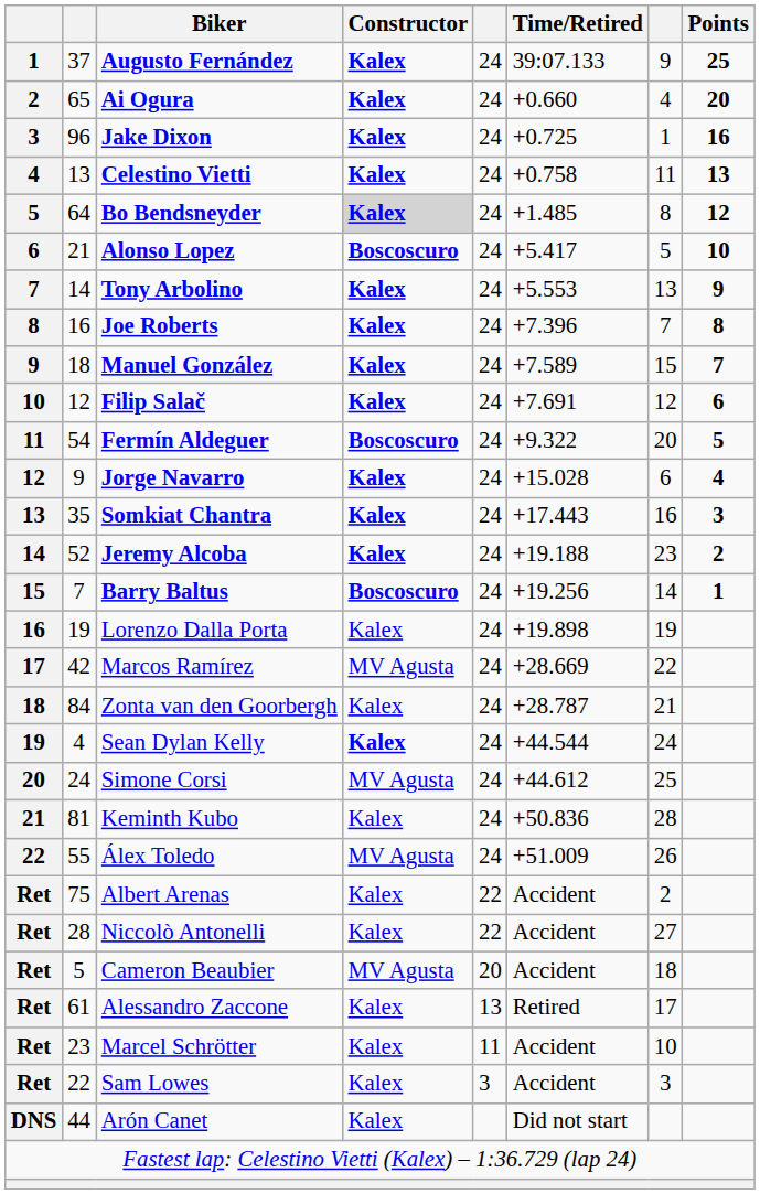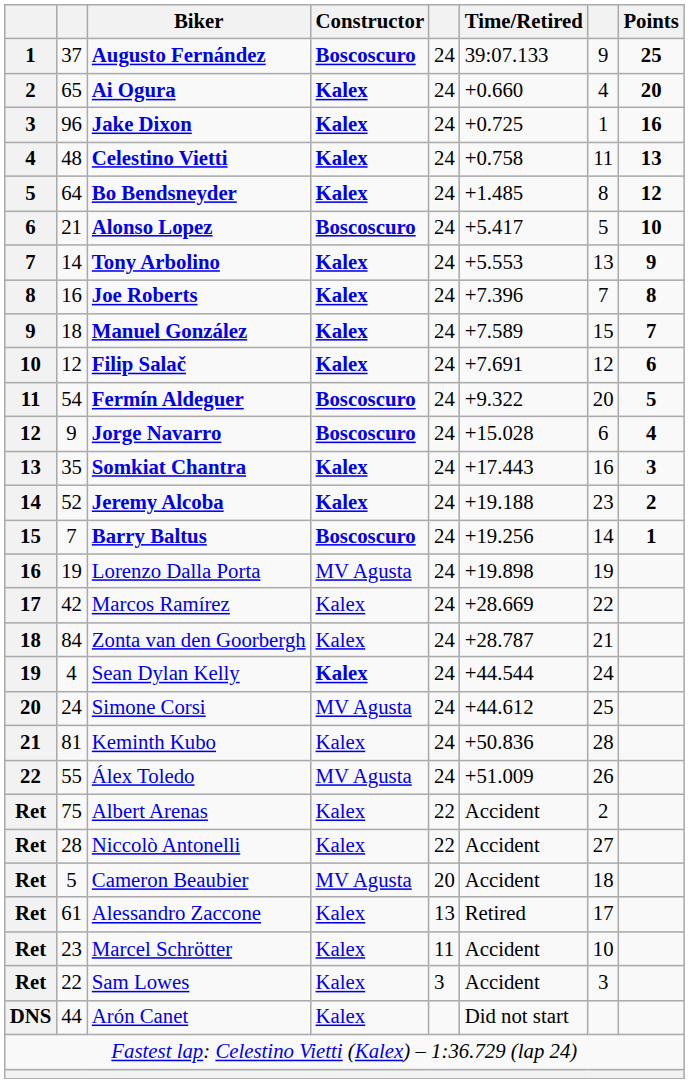 <table class="wikitable sortable" style="font-size: 85%;">
 <tr>
 <th scope="col"></th>
 <th scope="col"></th>
 <th scope="col">Biker</th>
 <th scope="col">Constructor</th>
 <th scope="col" class="unsortable"></th>
 <th scope="col" class="unsortable">Time/Retired</th>
 <th scope="col"></th>
 <th scope="col">Points</th>
 </tr>
 <tr>
 <th scope="row">1</th>
 <td align="center">37</td>
 <td> <strong><a href='#'>Augusto Fernández</a></strong></td>
-<td><strong><a href='#'>Kalex</a></strong></td>
+<td><strong><a href='#'>Boscoscuro</a></strong></td>
 <td>24</td>
 <td>39:07.133</td>
 <td align="center">9</td>
 <td align="center"><strong>25</strong></td>
 </tr>
 <tr>
 <th scope="row">2</th>
 <td align="center">65</td>
 <td> <strong><a href='#'>Ai Ogura</a></strong></td>
 <td><strong><a href='#'>Kalex</a></strong></td>
 <td>24</td>
 <td>+0.660</td>
 <td align="center">4</td>
 <td align="center"><strong>20</strong></td>
 </tr>
 <tr>
 <th scope="row">3</th>
 <td align="center">96</td>
 <td> <strong><a href='#'>Jake Dixon</a></strong></td>
 <td><strong><a href='#'>Kalex</a></strong></td>
 <td>24</td>
 <td>+0.725</td>
 <td align="center">1</td>
 <td align="center"><strong>16</strong></td>
 </tr>
 <tr>
 <th scope="row">4</th>
-<td align="center">13</td>
+<td align="center">48</td>
 <td> <strong><a href='#'>Celestino Vietti</a></strong></td>
 <td><strong><a href='#'>Kalex</a></strong></td>
 <td>24</td>
 <td>+0.758</td>
 <td align="center">11</td>
 <td align="center"><strong>13</strong></td>
 </tr>
 <tr>
 <th scope="row">5</th>
 <td align="center">64</td>
 <td> <strong><a href='#'>Bo Bendsneyder</a></strong></td>
-<td style="background: lightgrey;"><strong><a href='#'>Kalex</a></strong></td>
+<td><strong><a href='#'>Kalex</a></strong></td>
 <td>24</td>
 <td>+1.485</td>
 <td align="center">8</td>
 <td align="center"><strong>12</strong></td>
 </tr>
 <tr>
 <th scope="row">6</th>
 <td align="center">21</td>
 <td> <strong><a href='#'>Alonso Lopez</a></strong></td>
 <td><strong><a href='#'>Boscoscuro</a></strong></td>
 <td>24</td>
 <td>+5.417</td>
 <td align="center">5</td>
 <td align="center"><strong>10</strong></td>
 </tr>
 <tr>
 <th scope="row">7</th>
 <td align="center">14</td>
 <td> <strong><a href='#'>Tony Arbolino</a></strong></td>
 <td><strong><a href='#'>Kalex</a></strong></td>
 <td>24</td>
 <td>+5.553</td>
 <td align="center">13</td>
 <td align="center"><strong>9</strong></td>
 </tr>
 <tr>
 <th scope="row">8</th>
 <td align="center">16</td>
 <td> <strong><a href='#'>Joe Roberts</a></strong></td>
 <td><strong><a href='#'>Kalex</a></strong></td>
 <td>24</td>
 <td>+7.396</td>
 <td align="center">7</td>
 <td align="center"><strong>8</strong></td>
 </tr>
 <tr>
 <th scope="row">9</th>
 <td align="center">18</td>
 <td> <strong><a href='#'>Manuel González</a></strong></td>
 <td><strong><a href='#'>Kalex</a></strong></td>
 <td>24</td>
 <td>+7.589</td>
 <td align="center">15</td>
 <td align="center"><strong>7</strong></td>
 </tr>
 <tr>
 <th scope="row">10</th>
 <td align="center">12</td>
 <td> <strong><a href='#'>Filip Salač</a></strong></td>
 <td><strong><a href='#'>Kalex</a></strong></td>
 <td>24</td>
 <td>+7.691</td>
 <td align="center">12</td>
 <td align="center"><strong>6</strong></td>
 </tr>
 <tr>
 <th scope="row">11</th>
 <td align="center">54</td>
 <td> <strong><a href='#'>Fermín Aldeguer</a></strong></td>
 <td><strong><a href='#'>Boscoscuro</a></strong></td>
 <td>24</td>
 <td>+9.322</td>
 <td align="center">20</td>
 <td align="center"><strong>5</strong></td>
 </tr>
 <tr>
 <th scope="row">12</th>
 <td align="center">9</td>
 <td> <strong><a href='#'>Jorge Navarro</a></strong></td>
-<td><strong><a href='#'>Kalex</a></strong></td>
+<td><strong><a href='#'>Boscoscuro</a></strong></td>
 <td>24</td>
 <td>+15.028</td>
 <td align="center">6</td>
 <td align="center"><strong>4</strong></td>
 </tr>
 <tr>
 <th scope="row">13</th>
 <td align="center">35</td>
 <td> <strong><a href='#'>Somkiat Chantra</a></strong></td>
 <td><strong><a href='#'>Kalex</a></strong></td>
 <td>24</td>
 <td>+17.443</td>
 <td align="center">16</td>
 <td align="center"><strong>3</strong></td>
 </tr>
 <tr>
 <th scope="row">14</th>
 <td align="center">52</td>
 <td> <strong><a href='#'>Jeremy Alcoba</a></strong></td>
 <td><strong><a href='#'>Kalex</a></strong></td>
 <td>24</td>
 <td>+19.188</td>
 <td align="center">23</td>
 <td align="center"><strong>2</strong></td>
 </tr>
 <tr>
 <th scope="row">15</th>
 <td align="center">7</td>
 <td> <strong><a href='#'>Barry Baltus</a></strong></td>
 <td><strong><a href='#'>Boscoscuro</a></strong></td>
 <td>24</td>
 <td>+19.256</td>
 <td align="center">14</td>
 <td align="center"><strong>1</strong></td>
 </tr>
 <tr>
 <th scope="row">16</th>
 <td align="center">19</td>
 <td> <a href='#'>Lorenzo Dalla Porta</a></td>
-<td><a href='#'>Kalex</a></td>
+<td><a href='#'>MV Agusta</a></td>
 <td>24</td>
 <td>+19.898</td>
 <td align="center">19</td>
 <td align="center"></td>
 </tr>
 <tr>
 <th scope="row">17</th>
 <td align="center">42</td>
 <td> <a href='#'>Marcos Ramírez</a></td>
-<td><a href='#'>MV Agusta</a></td>
+<td><a href='#'>Kalex</a></td>
 <td>24</td>
 <td>+28.669</td>
 <td align="center">22</td>
 <td align="center"></td>
 </tr>
 <tr>
 <th scope="row">18</th>
 <td align="center">84</td>
 <td> <a href='#'>Zonta van den Goorbergh</a></td>
 <td><a href='#'>Kalex</a></td>
 <td>24</td>
 <td>+28.787</td>
 <td align="center">21</td>
 <td align="center"></td>
 </tr>
 <tr>
 <th scope="row">19</th>
 <td align="center">4</td>
 <td> <a href='#'>Sean Dylan Kelly</a></td>
 <td><strong><a href='#'>Kalex</a></strong></td>
 <td>24</td>
 <td>+44.544</td>
 <td align="center">24</td>
 <td align="center"></td>
 </tr>
 <tr>
 <th scope="row">20</th>
 <td align="center">24</td>
 <td> <a href='#'>Simone Corsi</a></td>
 <td><a href='#'>MV Agusta</a></td>
 <td>24</td>
 <td>+44.612</td>
 <td align="center">25</td>
 <td align="center"></td>
 </tr>
 <tr>
 <th scope="row">21</th>
 <td align="center">81</td>
 <td> <a href='#'>Keminth Kubo</a></td>
 <td><a href='#'>Kalex</a></td>
 <td>24</td>
 <td>+50.836</td>
 <td align="center">28</td>
 <td align="center"></td>
 </tr>
 <tr>
 <th scope="row">22</th>
 <td align="center">55</td>
 <td> <a href='#'>Álex Toledo</a></td>
 <td><a href='#'>MV Agusta</a></td>
 <td>24</td>
 <td>+51.009</td>
 <td align="center">26</td>
 <td align="center"></td>
 </tr>
 <tr>
 <th scope="row">Ret</th>
 <td align="center">75</td>
 <td> <a href='#'>Albert Arenas</a></td>
 <td><a href='#'>Kalex</a></td>
 <td>22</td>
 <td>Accident</td>
 <td align="center">2</td>
 <td></td>
 </tr>
 <tr>
 <th scope="row">Ret</th>
 <td align="center">28</td>
 <td> <a href='#'>Niccolò Antonelli</a></td>
 <td><a href='#'>Kalex</a></td>
 <td>22</td>
 <td>Accident</td>
 <td align="center">27</td>
 <td align="center"></td>
 </tr>
 <tr>
 <th scope="row">Ret</th>
 <td align="center">5</td>
 <td> <a href='#'>Cameron Beaubier</a></td>
 <td><a href='#'>MV Agusta</a></td>
 <td>20</td>
 <td>Accident</td>
 <td align="center">18</td>
 <td></td>
 </tr>
 <tr>
 <th scope="row">Ret</th>
 <td align="center">61</td>
 <td> <a href='#'>Alessandro Zaccone</a></td>
 <td><a href='#'>Kalex</a></td>
 <td>13</td>
 <td>Retired</td>
 <td align="center">17</td>
 <td align="center"></td>
 </tr>
 <tr>
 <th scope="row">Ret</th>
 <td align="center">23</td>
 <td> <a href='#'>Marcel Schrötter</a></td>
 <td><a href='#'>Kalex</a></td>
 <td>11</td>
 <td>Accident</td>
 <td align="center">10</td>
 <td></td>
 </tr>
 <tr>
 <th scope="row">Ret</th>
 <td align="center">22</td>
 <td> <a href='#'>Sam Lowes</a></td>
 <td><a href='#'>Kalex</a></td>
 <td>3</td>
 <td>Accident</td>
 <td align="center">3</td>
 <td></td>
 </tr>
 <tr>
 <th scope="row">DNS</th>
 <td align="center">44</td>
 <td> <a href='#'>Arón Canet</a></td>
 <td><a href='#'>Kalex</a></td>
 <td></td>
 <td>Did not start</td>
 <td align="center"></td>
 <td></td>
 </tr>
 <tr class="sortbottom">
 <td colspan="8" style="text-align:center"><em><a href='#'>Fastest lap</a>:  <a href='#'>Celestino Vietti</a> (<a href='#'>Kalex</a>) – 1:36.729 (lap 24)</em></td>
 </tr>
 <tr>
 <th colspan=8></th>
 </tr>
 </table>
